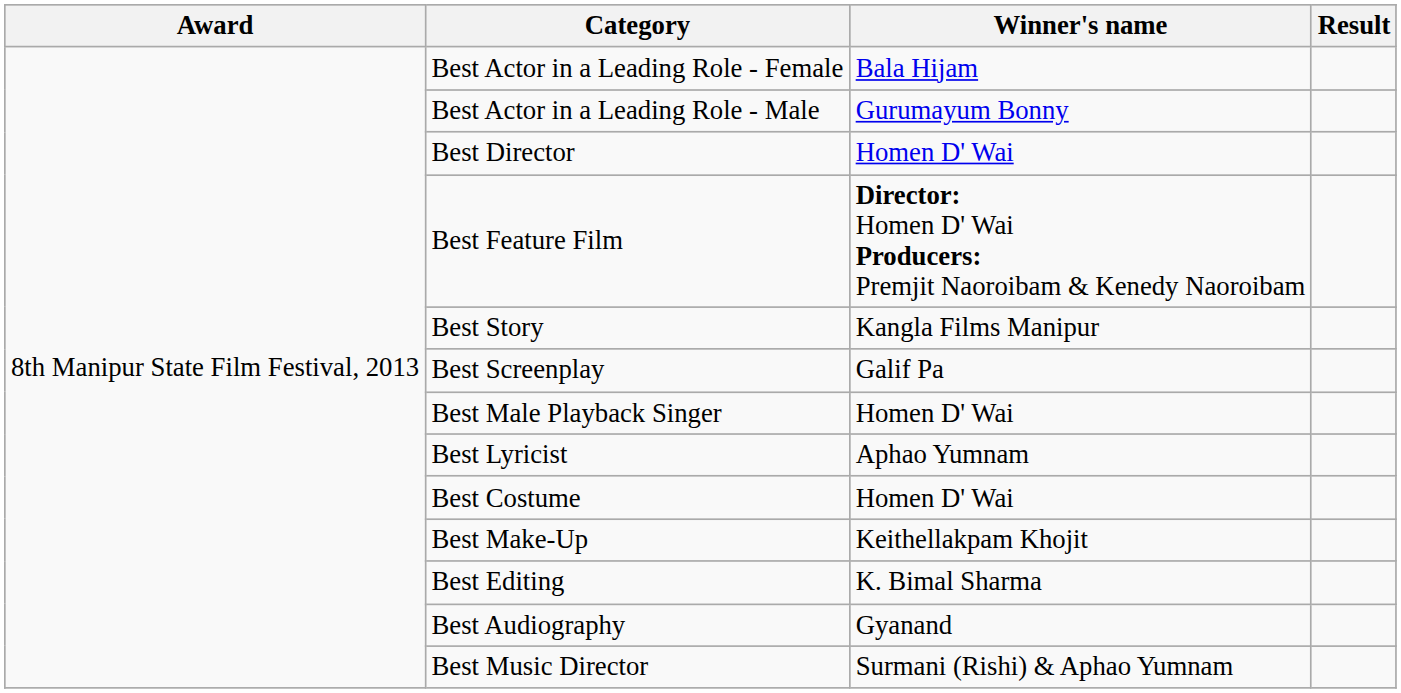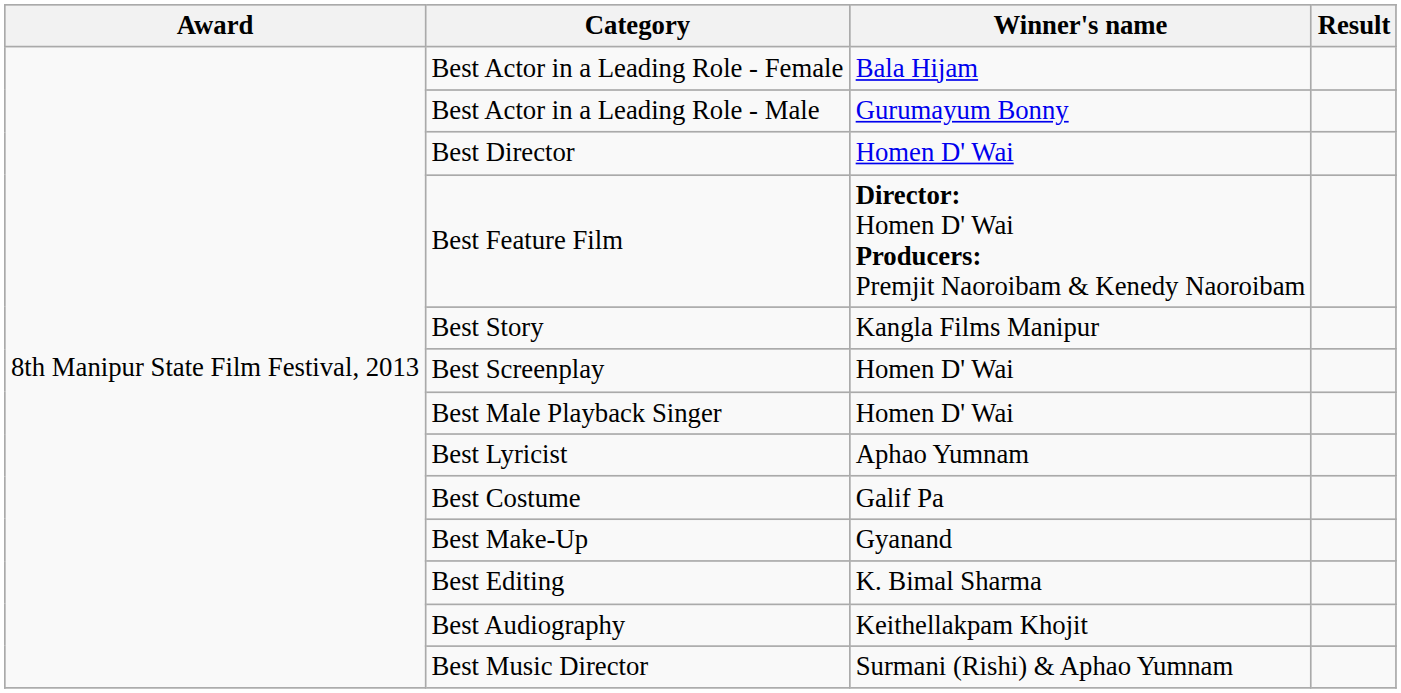 <table class="wikitable sortable">
 <tr>
 <th>Award</th>
 <th>Category</th>
 <th>Winner's name</th>
 <th>Result</th>
 </tr>
 <tr>
 <td rowspan="13">8th Manipur State Film Festival, 2013</td>
 <td>Best Actor in a Leading Role - Female</td>
 <td><a href='#'>Bala Hijam</a></td>
 <td></td>
 </tr>
 <tr>
 <td>Best Actor in a Leading Role - Male</td>
 <td><a href='#'>Gurumayum Bonny</a></td>
 <td></td>
 </tr>
 <tr>
 <td>Best Director</td>
 <td><a href='#'>Homen D' Wai</a></td>
 <td></td>
 </tr>
 <tr>
 <td>Best Feature Film</td>
 <td><strong>Director:</strong><br>Homen D' Wai<br><strong>Producers:</strong><br>Premjit Naoroibam & Kenedy Naoroibam</td>
 <td></td>
 </tr>
 <tr>
 <td>Best Story</td>
 <td>Kangla Films Manipur</td>
 <td></td>
 </tr>
 <tr>
 <td>Best Screenplay</td>
-<td>Galif Pa</td>
+<td>Homen D' Wai</td>
 <td></td>
 </tr>
 <tr>
 <td>Best Male Playback Singer</td>
 <td>Homen D' Wai</td>
 <td></td>
 </tr>
 <tr>
 <td>Best Lyricist</td>
 <td>Aphao Yumnam</td>
 <td></td>
 </tr>
 <tr>
 <td>Best Costume</td>
-<td>Homen D' Wai</td>
+<td>Galif Pa</td>
 <td></td>
 </tr>
 <tr>
 <td>Best Make-Up</td>
-<td>Keithellakpam Khojit</td>
+<td>Gyanand</td>
 <td></td>
 </tr>
 <tr>
 <td>Best Editing</td>
 <td>K. Bimal Sharma</td>
 <td></td>
 </tr>
 <tr>
 <td>Best Audiography</td>
-<td>Gyanand</td>
+<td>Keithellakpam Khojit</td>
 <td></td>
 </tr>
 <tr>
 <td>Best Music Director</td>
 <td>Surmani (Rishi) & Aphao Yumnam</td>
 <td></td>
 </tr>
 </table>
